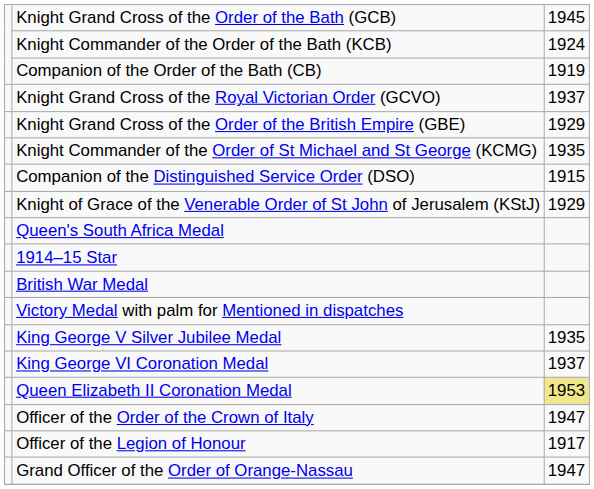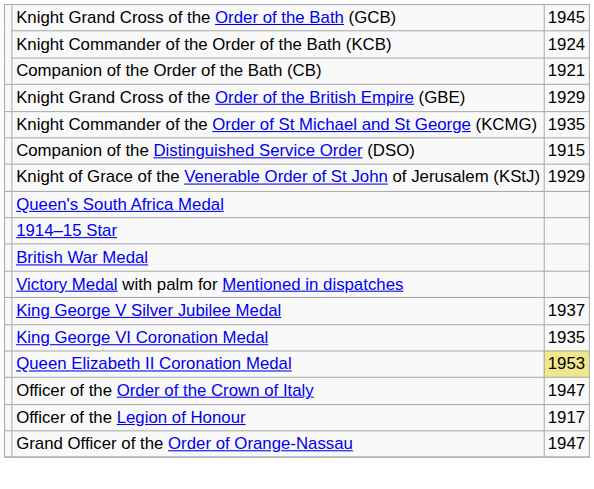 <table class="wikitable">
 <tr>
 <td rowspan=3></td>
 <td>Knight Grand Cross of the <a href='#'>Order of the Bath</a> (GCB)</td>
 <td>1945</td>
 </tr>
 <tr>
 <td>Knight Commander of the Order of the Bath (KCB)</td>
 <td>1924</td>
 </tr>
 <tr>
 <td>Companion of the Order of the Bath (CB)</td>
-<td>1919</td>
-</tr>
-<tr>
-<td></td>
-<td>Knight Grand Cross of the <a href='#'>Royal Victorian Order</a> (GCVO)</td>
-<td>1937</td>
+<td>1921</td>
 </tr>
 <tr>
 <td></td>
 <td>Knight Grand Cross of the <a href='#'>Order of the British Empire</a> (GBE)</td>
 <td>1929</td>
 </tr>
 <tr>
 <td></td>
 <td>Knight Commander of the <a href='#'>Order of St Michael and St George</a> (KCMG)</td>
 <td>1935</td>
 </tr>
 <tr>
 <td></td>
 <td>Companion of the <a href='#'>Distinguished Service Order</a> (DSO)</td>
 <td>1915</td>
 </tr>
 <tr>
 <td></td>
 <td>Knight of Grace of the <a href='#'>Venerable Order of St John</a> of Jerusalem (KStJ)</td>
 <td>1929</td>
 </tr>
 <tr>
 <td></td>
 <td><a href='#'>Queen's South Africa Medal</a></td>
 <td></td>
 </tr>
 <tr>
 <td></td>
 <td><a href='#'>1914–15 Star</a></td>
 <td></td>
 </tr>
 <tr>
 <td></td>
 <td><a href='#'>British War Medal</a></td>
 <td></td>
 </tr>
 <tr>
 <td></td>
 <td><a href='#'>Victory Medal</a> with palm for <a href='#'>Mentioned in dispatches</a></td>
 <td></td>
 </tr>
 <tr>
 <td></td>
 <td><a href='#'>King George V Silver Jubilee Medal</a></td>
-<td>1935</td>
+<td>1937</td>
 </tr>
 <tr>
 <td></td>
 <td><a href='#'>King George VI Coronation Medal</a></td>
-<td>1937</td>
+<td>1935</td>
 </tr>
 <tr>
 <td></td>
 <td><a href='#'>Queen Elizabeth II Coronation Medal</a></td>
 <td style="background: khaki;">1953</td>
 </tr>
 <tr>
 <td></td>
 <td>Officer of the <a href='#'>Order of the Crown of Italy</a></td>
 <td>1947</td>
 </tr>
 <tr>
 <td></td>
 <td>Officer of the <a href='#'>Legion of Honour</a></td>
 <td>1917</td>
 </tr>
 <tr>
 <td></td>
 <td>Grand Officer of the <a href='#'>Order of Orange-Nassau</a></td>
 <td>1947</td>
 </tr>
 <tr>
 </tr>
 </table>
